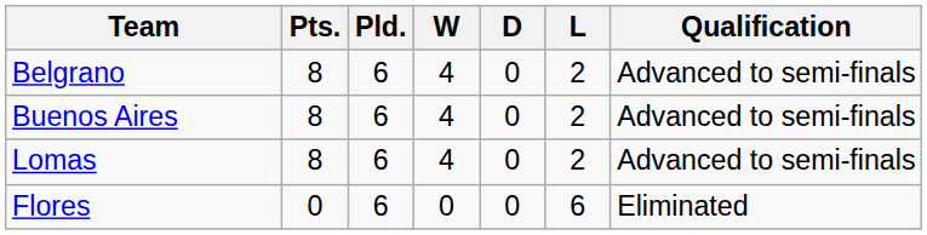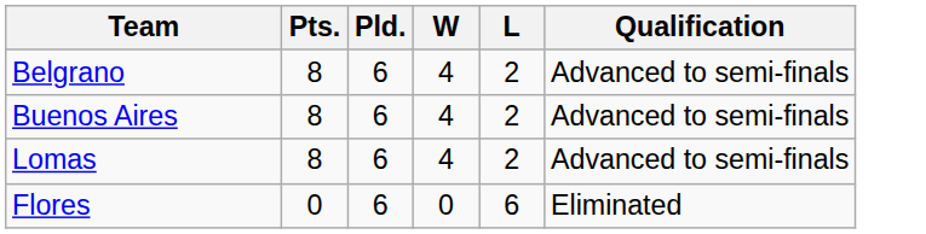 <table class= "wikitable" style= "text-align:center">
 <tr>
 <th width=150px>Team</th>
 <th width=30px>Pts.</th>
 <th width=30px>Pld.</th>
 <th width=30px>W</th>
-<th width=30px>D</th>
 <th width=30px>L</th>
 <th width= px>Qualification</th>
 </tr>
 <tr>
 <td align=left><a href='#'>Belgrano</a></td>
 <td>8</td>
 <td>6</td>
 <td>4</td>
-<td>0</td>
 <td>2</td>
 <td align=left>Advanced to semi-finals</td>
 </tr>
 <tr>
 <td align=left><a href='#'>Buenos Aires</a></td>
 <td>8</td>
 <td>6</td>
 <td>4</td>
-<td>0</td>
 <td>2</td>
 <td align=left>Advanced to semi-finals</td>
 </tr>
 <tr>
 <td align=left><a href='#'>Lomas</a></td>
 <td>8</td>
 <td>6</td>
 <td>4</td>
-<td>0</td>
 <td>2</td>
 <td align=left>Advanced to semi-finals</td>
 </tr>
 <tr>
 <td align=left><a href='#'>Flores</a></td>
 <td>0</td>
 <td>6</td>
 <td>0</td>
-<td>0</td>
 <td>6</td>
 <td align=left>Eliminated</td>
 </tr>
 </table>
